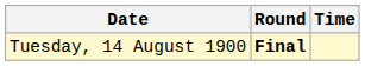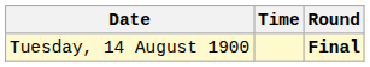 <table class="wikitable">
 <tr>
 <th>Date</th>
+<th>Time</th>
 <th>Round</th>
-<th>Time</th>
 </tr>
 <tr style=background:lemonchiffon>
 <td>Tuesday, 14 August 1900</td>
+<td></td>
 <td><strong>Final</strong></td>
-<td></td>
 </tr>
 </table>
